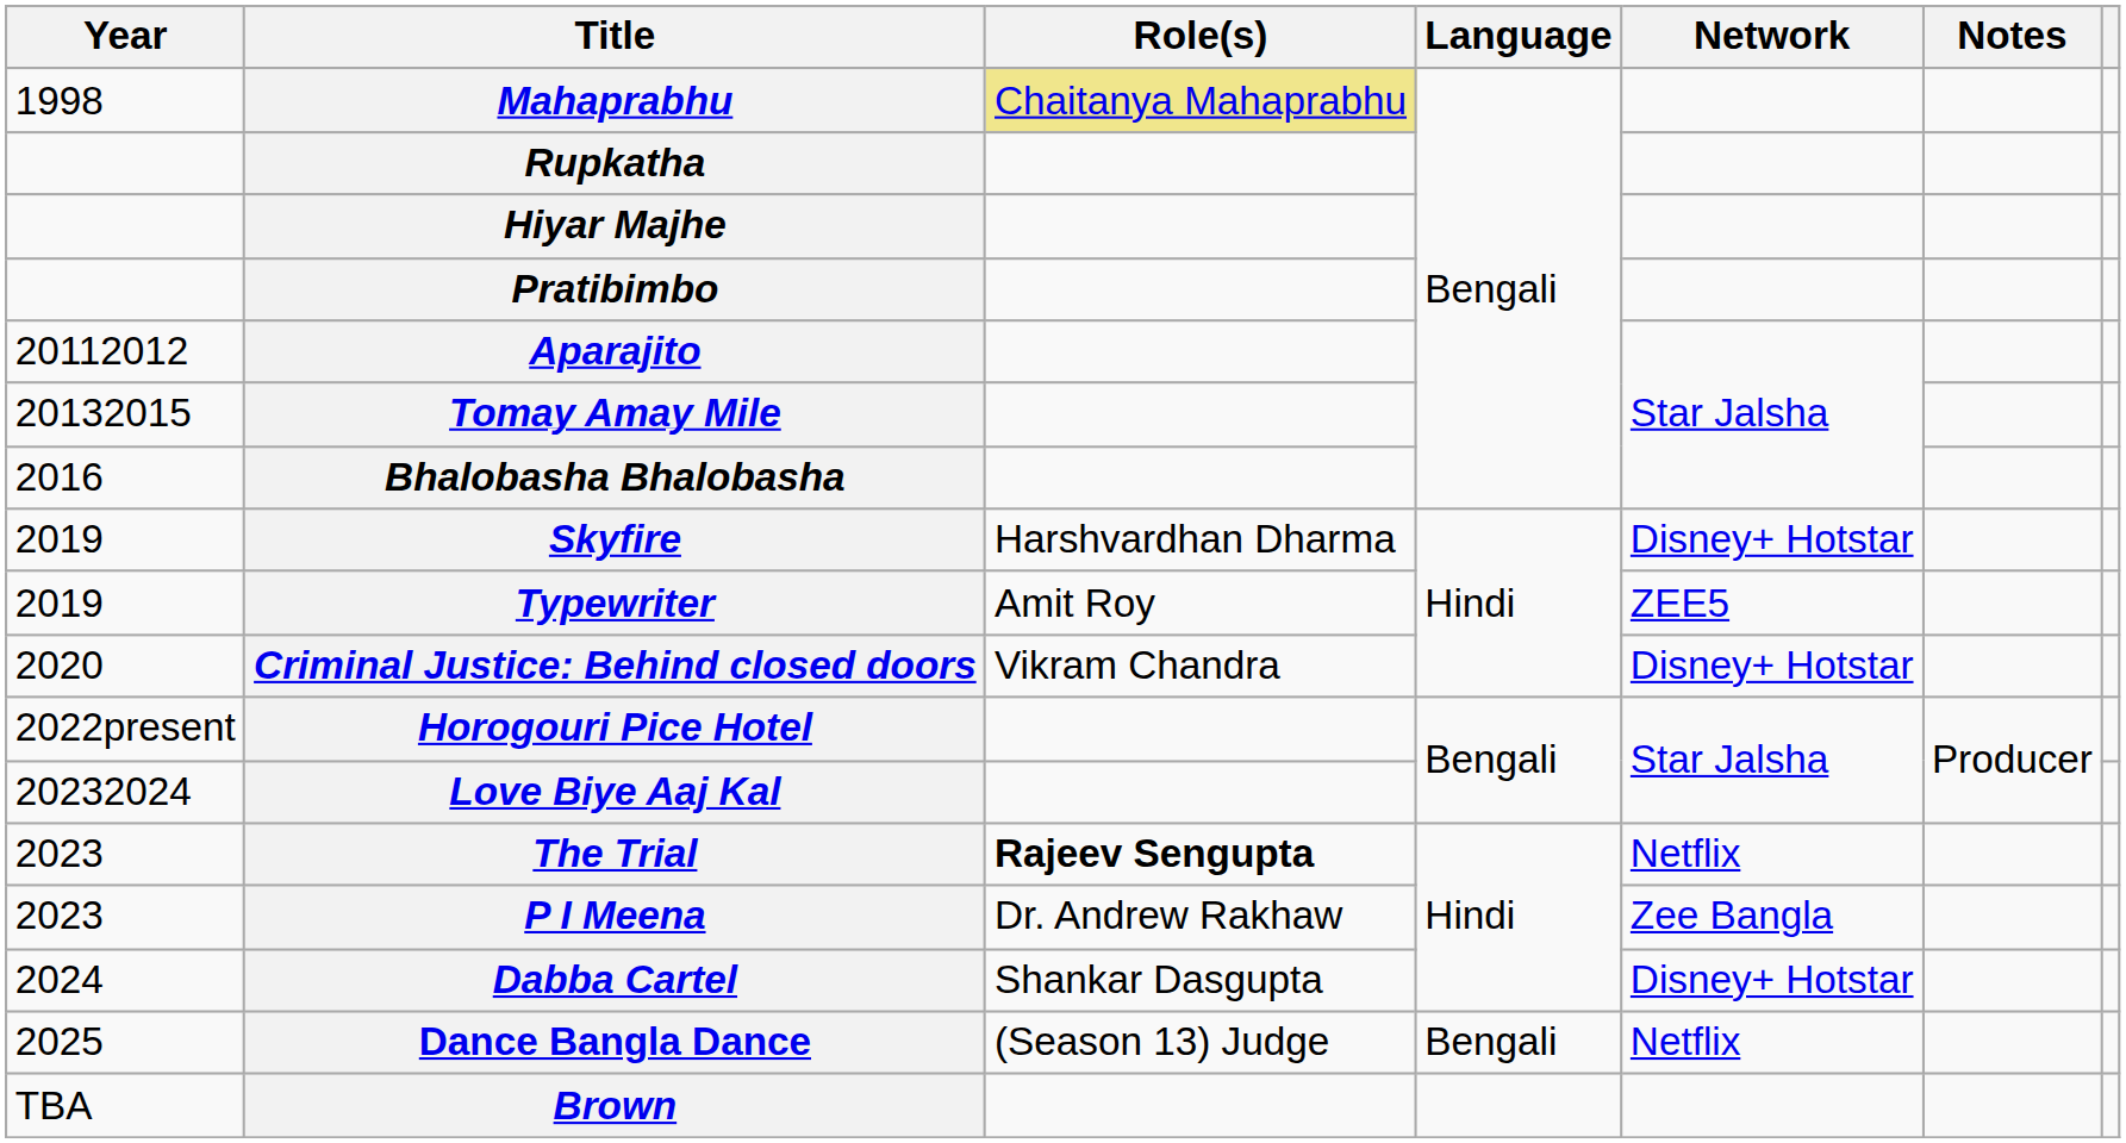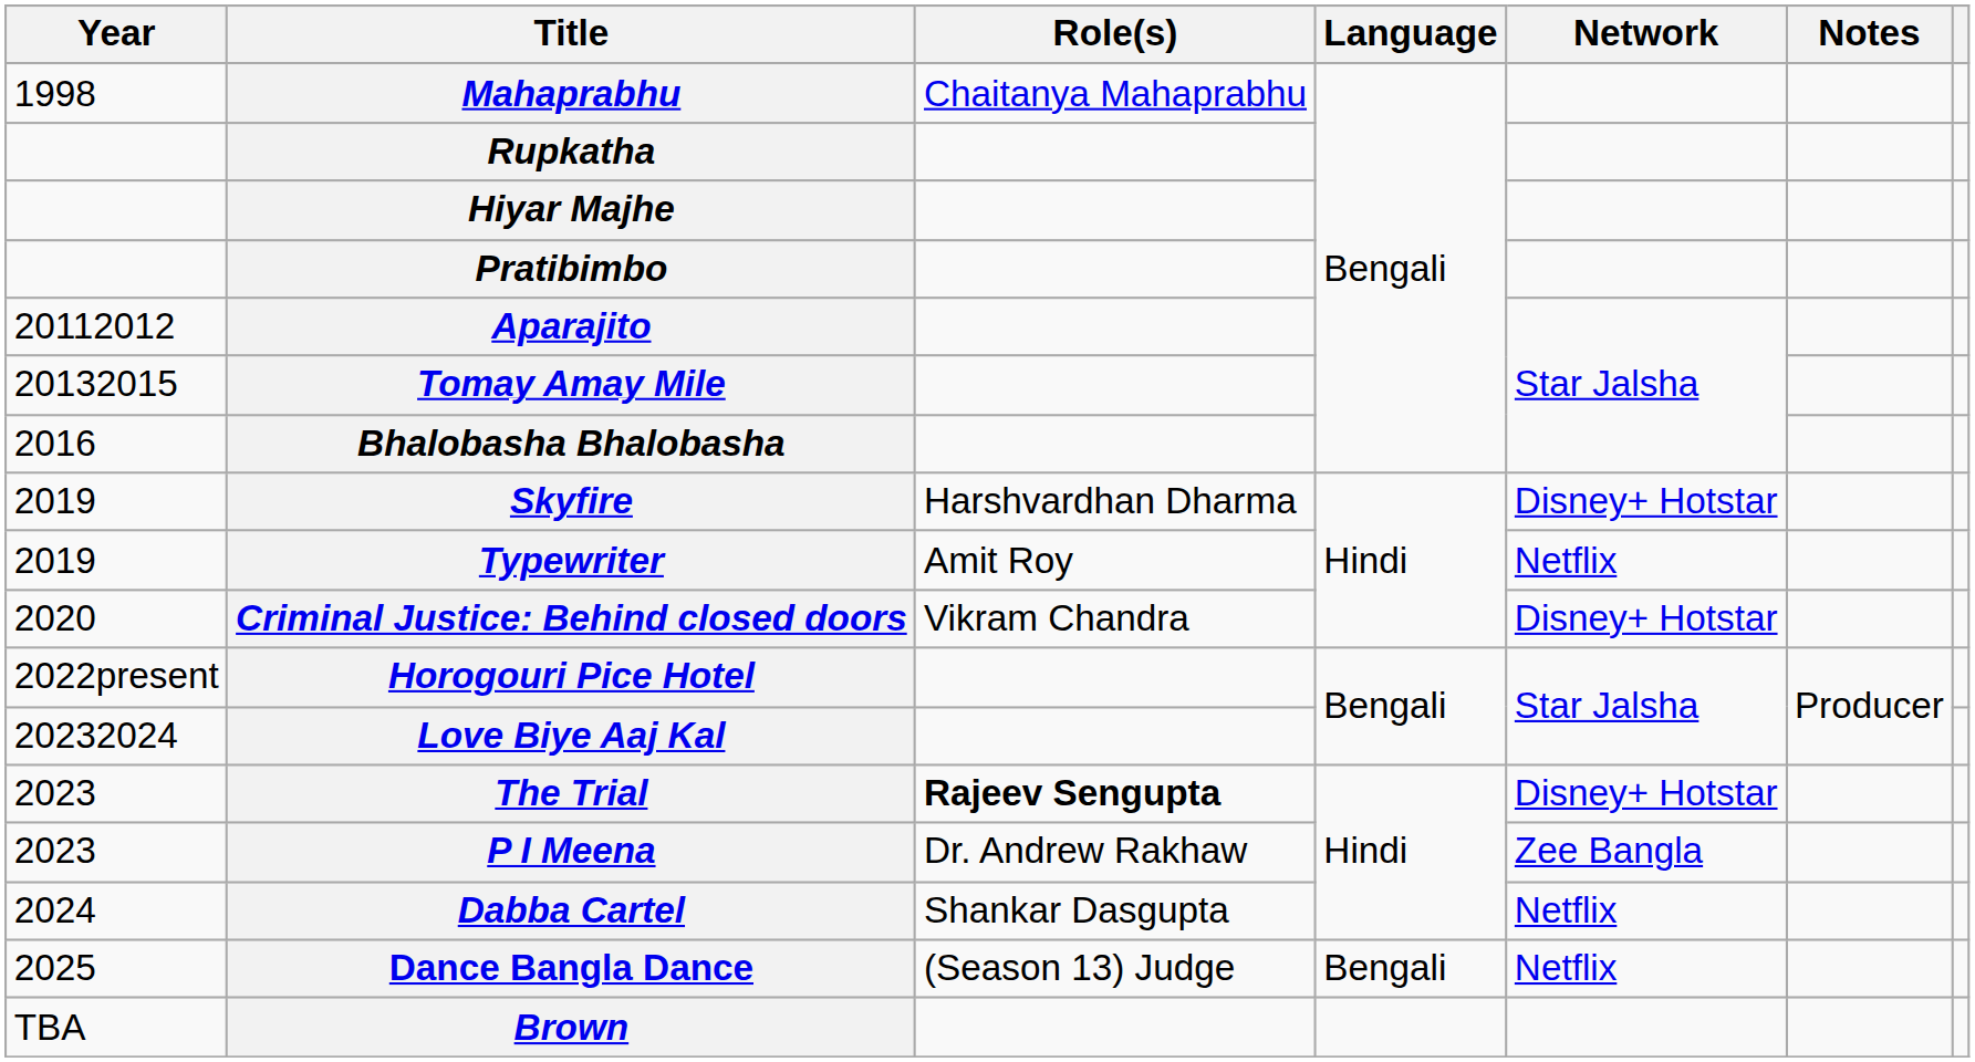 <table class="wikitable plainrowheaders sortable">
 <tr>
 <th scope-"col">Year</th>
 <th scope-"col">Title</th>
 <th scope-"col">Role(s)</th>
 <th scope-"col">Language</th>
 <th>Network</th>
 <th class="unsortable" scope-"col">Notes</th>
 <th scope-"col" class="unsortable"></th>
 </tr>
 <tr>
 <td>1998</td>
 <th scope="row"><em><a href='#'>Mahaprabhu</a></em></th>
-<td style="background: khaki;"><a href='#'>Chaitanya Mahaprabhu</a></td>
+<td><a href='#'>Chaitanya Mahaprabhu</a></td>
 <td rowspan="7">Bengali</td>
 <td></td>
 <td></td>
 <td></td>
 </tr>
 <tr>
 <td></td>
 <th scope="row"><em>Rupkatha</em></th>
 <td></td>
 <td></td>
 <td></td>
 <td></td>
 </tr>
 <tr>
 <td></td>
 <th scope="row"><em>Hiyar Majhe</em></th>
 <td></td>
 <td></td>
 <td></td>
 <td></td>
 </tr>
 <tr>
 <td></td>
 <th scope="row"><em>Pratibimbo</em></th>
 <td></td>
 <td></td>
 <td></td>
 <td></td>
 </tr>
 <tr>
 <td>20112012</td>
 <th scope="row"><em><a href='#'>Aparajito</a></em></th>
 <td></td>
 <td rowspan="3"><a href='#'>Star Jalsha</a></td>
 <td></td>
 <td></td>
 </tr>
 <tr>
 <td>20132015</td>
 <th scope="row"><em><a href='#'>Tomay Amay Mile</a></em></th>
 <td></td>
 <td></td>
 <td></td>
 </tr>
 <tr>
 <td>2016</td>
 <th scope="row"><em>Bhalobasha Bhalobasha</em></th>
 <td></td>
 <td></td>
 <td></td>
 </tr>
 <tr>
 <td>2019</td>
 <th scope="row"><em><a href='#'>Skyfire</a></em></th>
 <td>Harshvardhan Dharma</td>
 <td rowspan="3">Hindi</td>
 <td><a href='#'>Disney+ Hotstar</a></td>
 <td></td>
 <td></td>
 </tr>
 <tr>
 <td>2019</td>
 <th scope="row"><em><a href='#'>Typewriter</a></em></th>
 <td>Amit Roy</td>
-<td><a href='#'>ZEE5</a></td>
+<td><a href='#'>Netflix</a></td>
 <td></td>
 <td></td>
 </tr>
 <tr>
 <td>2020</td>
 <th scope="row"><em><a href='#'>Criminal Justice: Behind closed doors</a></em></th>
 <td>Vikram Chandra</td>
 <td><a href='#'>Disney+ Hotstar</a></td>
 <td></td>
 <td></td>
 </tr>
 <tr>
 <td>2022present</td>
 <th scope="row"><em><a href='#'>Horogouri Pice Hotel</a></em></th>
 <td></td>
 <td rowspan="2">Bengali</td>
 <td rowspan="2"><a href='#'>Star Jalsha</a></td>
 <td rowspan="2">Producer</td>
 <td></td>
 </tr>
 <tr>
 <td>20232024</td>
 <th scope="row"><em><a href='#'>Love Biye Aaj Kal</a></em></th>
 <td></td>
 <td></td>
 </tr>
 <tr>
 <td>2023</td>
 <th scope="row"><em><a href='#'>The Trial</a></em></th>
 <td><strong>Rajeev Sengupta</strong></td>
 <td rowspan="3">Hindi</td>
-<td><a href='#'>Netflix</a></td>
+<td><a href='#'>Disney+ Hotstar</a></td>
 <td></td>
 <td></td>
 </tr>
 <tr>
 <td>2023</td>
 <th scope="row"><em><a href='#'>P I Meena</a></em></th>
 <td>Dr. Andrew Rakhaw</td>
 <td><a href='#'>Zee Bangla</a></td>
 <td></td>
 <td></td>
 </tr>
 <tr>
 <td>2024</td>
 <th scope="row"><em><a href='#'>Dabba Cartel</a></em></th>
 <td>Shankar Dasgupta</td>
-<td><a href='#'>Disney+ Hotstar</a></td>
+<td><a href='#'>Netflix</a></td>
 <td></td>
 <td></td>
 </tr>
 <tr>
 <td>2025</td>
 <th scope="row"><a href='#'>Dance Bangla Dance</a></th>
 <td>(Season 13) Judge</td>
 <td rowspan="1">Bengali</td>
 <td><a href='#'>Netflix</a></td>
 <td></td>
 <td></td>
 </tr>
 <tr>
 <td>TBA</td>
 <th scope="row"><em><a href='#'>Brown</a></em></th>
 <td></td>
 <td></td>
 <td></td>
 <td></td>
 <td></td>
 </tr>
 <tr>
 </tr>
 </table>
